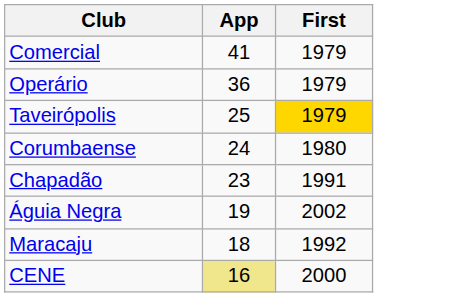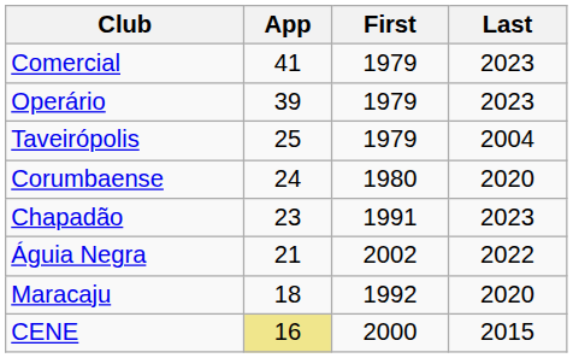 <table class="wikitable sortable">
 <tr>
 <th width=150px>Club</th>
 <th width=50px>App</th>
 <th width=70px>First</th>
+<th width=70px>Last</th>
 </tr>
 <tr>
 <td><a href='#'>Comercial</a></td>
 <td align=center>41</td>
 <td align=center>1979</td>
+<td align=center>2023</td>
 </tr>
 <tr>
 <td><a href='#'>Operário</a></td>
-<td align=center>36</td>
+<td align=center>39</td>
 <td align=center>1979</td>
+<td align=center>2023</td>
 </tr>
 <tr>
 <td><a href='#'>Taveirópolis</a></td>
 <td align=center>25</td>
-<td align=center style="background: gold;">1979</td>
+<td align=center>1979</td>
+<td align=center>2004</td>
 </tr>
 <tr>
 <td><a href='#'>Corumbaense</a></td>
 <td align=center>24</td>
 <td align=center>1980</td>
+<td align=center>2020</td>
 </tr>
 <tr>
 <td><a href='#'>Chapadão</a></td>
 <td align=center>23</td>
 <td align=center>1991</td>
+<td align=center>2023</td>
 </tr>
 <tr>
 <td><a href='#'>Águia Negra</a></td>
-<td align=center>19</td>
+<td align=center>21</td>
 <td align=center>2002</td>
+<td align=center>2022</td>
 </tr>
 <tr>
 <td><a href='#'>Maracaju</a></td>
 <td align=center>18</td>
 <td align=center>1992</td>
+<td align=center>2020</td>
 </tr>
 <tr>
 <td><a href='#'>CENE</a></td>
 <td align=center style="background: khaki;">16</td>
 <td align=center>2000</td>
+<td align=center>2015</td>
 </tr>
 </table>
